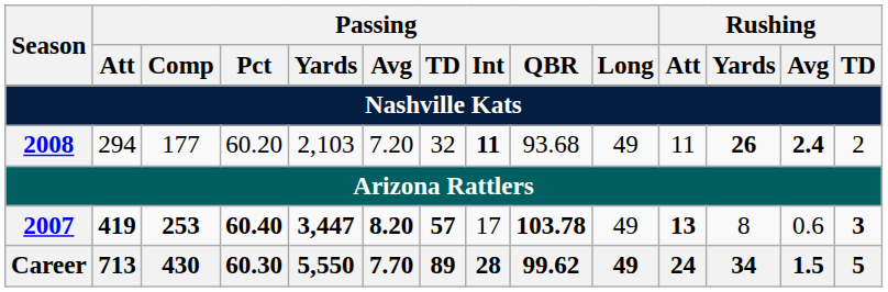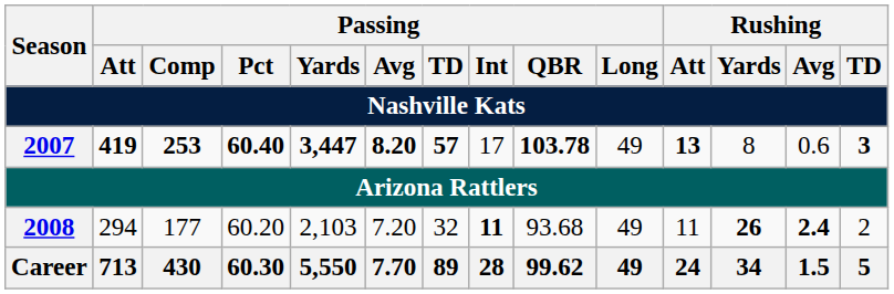 <table class="wikitable" style="text-align:center;">
 <tr>
 <th rowspan="2">Season</th>
 <th colspan="9">Passing</th>
 <th colspan="4">Rushing</th>
 </tr>
 <tr>
 <th>Att</th>
 <th>Comp</th>
 <th>Pct</th>
 <th>Yards</th>
 <th>Avg</th>
 <th>TD</th>
 <th>Int</th>
 <th>QBR</th>
 <th>Long</th>
 <th>Att</th>
 <th>Yards</th>
 <th>Avg</th>
 <th>TD</th>
 </tr>
 <tr>
 <td colspan="14" style="color:#FFFFFF;background:#041E42; text-align: center"><strong>Nashville Kats</strong></td>
 </tr>
 <tr>
+<th><a href='#'>2007</a></th>
+<td><strong>419</strong></td>
+<td><strong>253</strong></td>
+<td><strong>60.40</strong></td>
+<td><strong>3,447</strong></td>
+<td><strong>8.20</strong></td>
+<td><strong>57</strong></td>
+<td>17</td>
+<td><strong>103.78</strong></td>
+<td>49</td>
+<td><strong>13</strong></td>
+<td>8</td>
+<td>0.6</td>
+<td><strong>3</strong></td>
+</tr>
+<tr>
+<td colspan="14" style="color:#FFFFFF;background:#005F61; text-align: center"><strong>Arizona Rattlers</strong></td>
+</tr>
+<tr>
 <th><a href='#'>2008</a></th>
 <td>294</td>
 <td>177</td>
 <td>60.20</td>
 <td>2,103</td>
 <td>7.20</td>
 <td>32</td>
 <td><strong>11</strong></td>
 <td>93.68</td>
 <td>49</td>
 <td>11</td>
 <td><strong>26</strong></td>
 <td><strong>2.4</strong></td>
 <td>2</td>
-</tr>
-<tr>
-<td colspan="14" style="color:#FFFFFF;background:#005F61; text-align: center"><strong>Arizona Rattlers</strong></td>
-</tr>
-<tr>
-<th><a href='#'>2007</a></th>
-<td><strong>419</strong></td>
-<td><strong>253</strong></td>
-<td><strong>60.40</strong></td>
-<td><strong>3,447</strong></td>
-<td><strong>8.20</strong></td>
-<td><strong>57</strong></td>
-<td>17</td>
-<td><strong>103.78</strong></td>
-<td>49</td>
-<td><strong>13</strong></td>
-<td>8</td>
-<td>0.6</td>
-<td><strong>3</strong></td>
 </tr>
 <tr>
 <th>Career</th>
 <th>713</th>
 <th>430</th>
 <th>60.30</th>
 <th>5,550</th>
 <th>7.70</th>
 <th>89</th>
 <th>28</th>
 <th>99.62</th>
 <th>49</th>
 <th>24</th>
 <th>34</th>
 <th>1.5</th>
 <th>5</th>
 </tr>
 </table>
